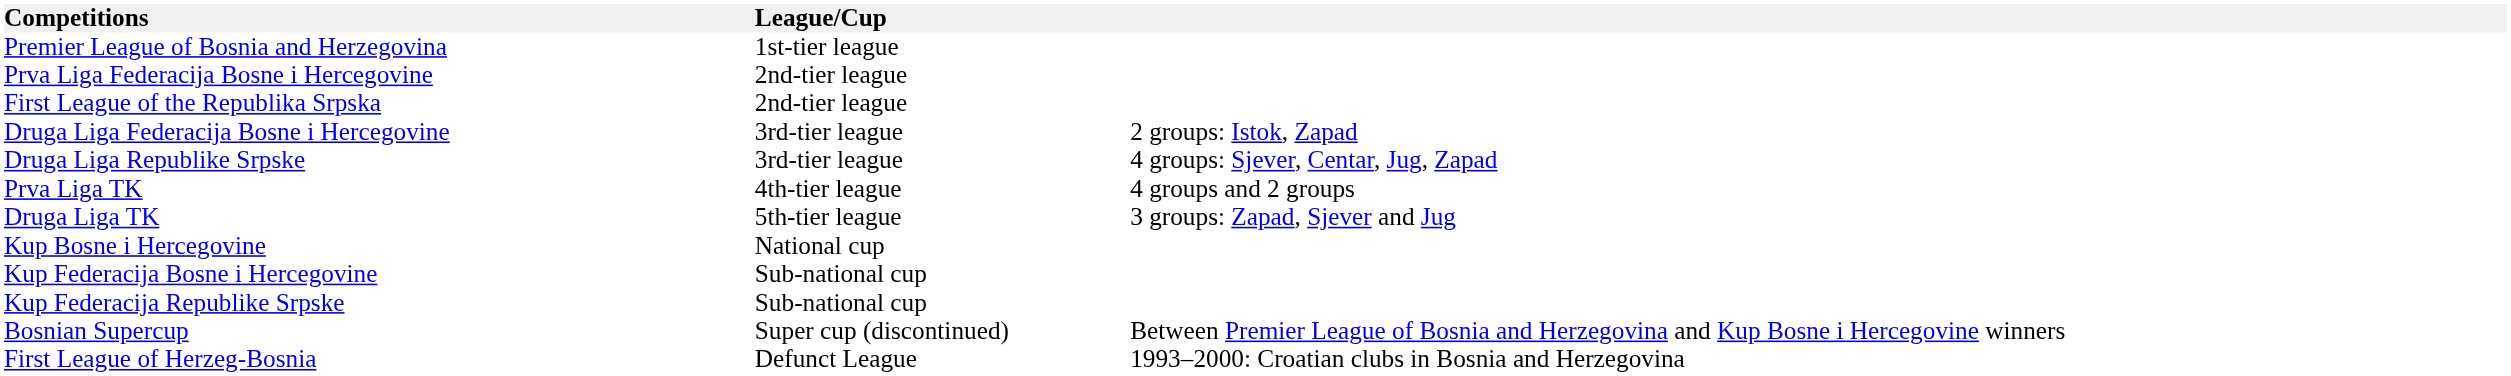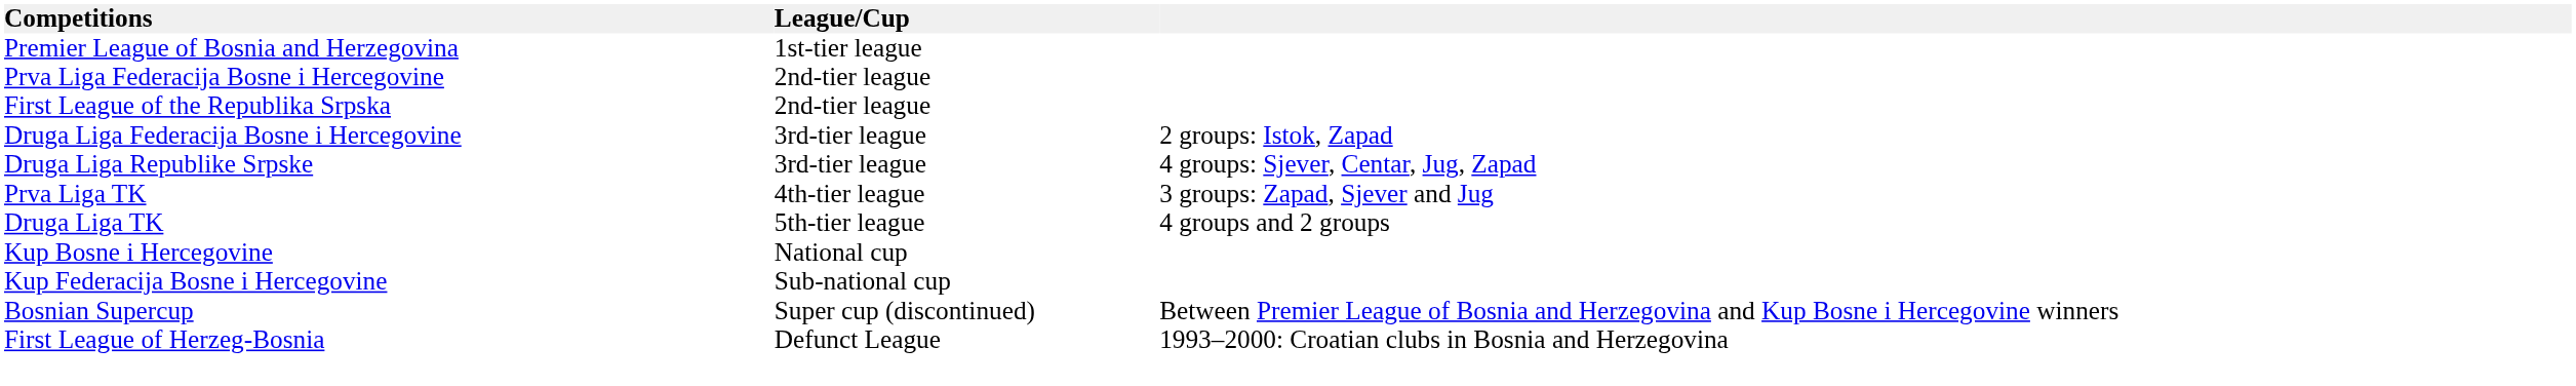 <table width="100%" cellspacing="0" cellpadding="0">
 <tr bgcolor="F0F0F0">
 <th width="30%" align="left"> Competitions</th>
 <th width="15%" align="left">League/Cup</th>
 <th width="55%" align="left"></th>
 </tr>
 <tr>
 <td><a href='#'>Premier League of Bosnia and Herzegovina</a></td>
 <td>1st-tier league</td>
 <td> </td>
 </tr>
 <tr>
 <td><a href='#'>Prva Liga Federacija Bosne i Hercegovine</a></td>
 <td>2nd-tier league</td>
 <td> </td>
 </tr>
 <tr>
 <td><a href='#'>First League of the Republika Srpska</a></td>
 <td>2nd-tier league</td>
 <td> </td>
 </tr>
 <tr>
 <td><a href='#'>Druga Liga Federacija Bosne i Hercegovine</a></td>
 <td>3rd-tier league</td>
 <td>2 groups: <a href='#'>Istok</a>, <a href='#'>Zapad</a></td>
 </tr>
 <tr>
 <td><a href='#'>Druga Liga Republike Srpske</a></td>
 <td>3rd-tier league</td>
 <td>4 groups: <a href='#'>Sjever</a>, <a href='#'>Centar</a>, <a href='#'>Jug</a>, <a href='#'>Zapad</a></td>
 </tr>
 <tr>
 <td><a href='#'>Prva Liga TK</a></td>
 <td>4th-tier league</td>
-<td>4 groups and 2 groups</td>
+<td>3 groups: <a href='#'>Zapad</a>, <a href='#'>Sjever</a> and <a href='#'>Jug</a></td>
 </tr>
 <tr>
 <td><a href='#'>Druga Liga TK</a></td>
 <td>5th-tier league</td>
-<td>3 groups: <a href='#'>Zapad</a>, <a href='#'>Sjever</a> and <a href='#'>Jug</a></td>
+<td>4 groups and 2 groups</td>
 </tr>
 <tr>
 <td><a href='#'>Kup Bosne i Hercegovine</a></td>
 <td>National cup</td>
 <td> </td>
 </tr>
 <tr>
 <td><a href='#'>Kup Federacija Bosne i Hercegovine</a></td>
-<td>Sub-national cup</td>
-<td> </td>
-</tr>
-<tr>
-<td><a href='#'>Kup Federacija Republike Srpske</a></td>
 <td>Sub-national cup</td>
 <td> </td>
 </tr>
 <tr>
 <td><a href='#'>Bosnian Supercup</a></td>
 <td>Super cup (discontinued)</td>
 <td>Between <a href='#'>Premier League of Bosnia and Herzegovina</a> and <a href='#'>Kup Bosne i Hercegovine</a> winners</td>
 </tr>
 <tr>
 <td><a href='#'>First League of Herzeg-Bosnia</a></td>
 <td>Defunct League</td>
 <td>1993–2000: Croatian clubs in Bosnia and Herzegovina</td>
 </tr>
 </table>
